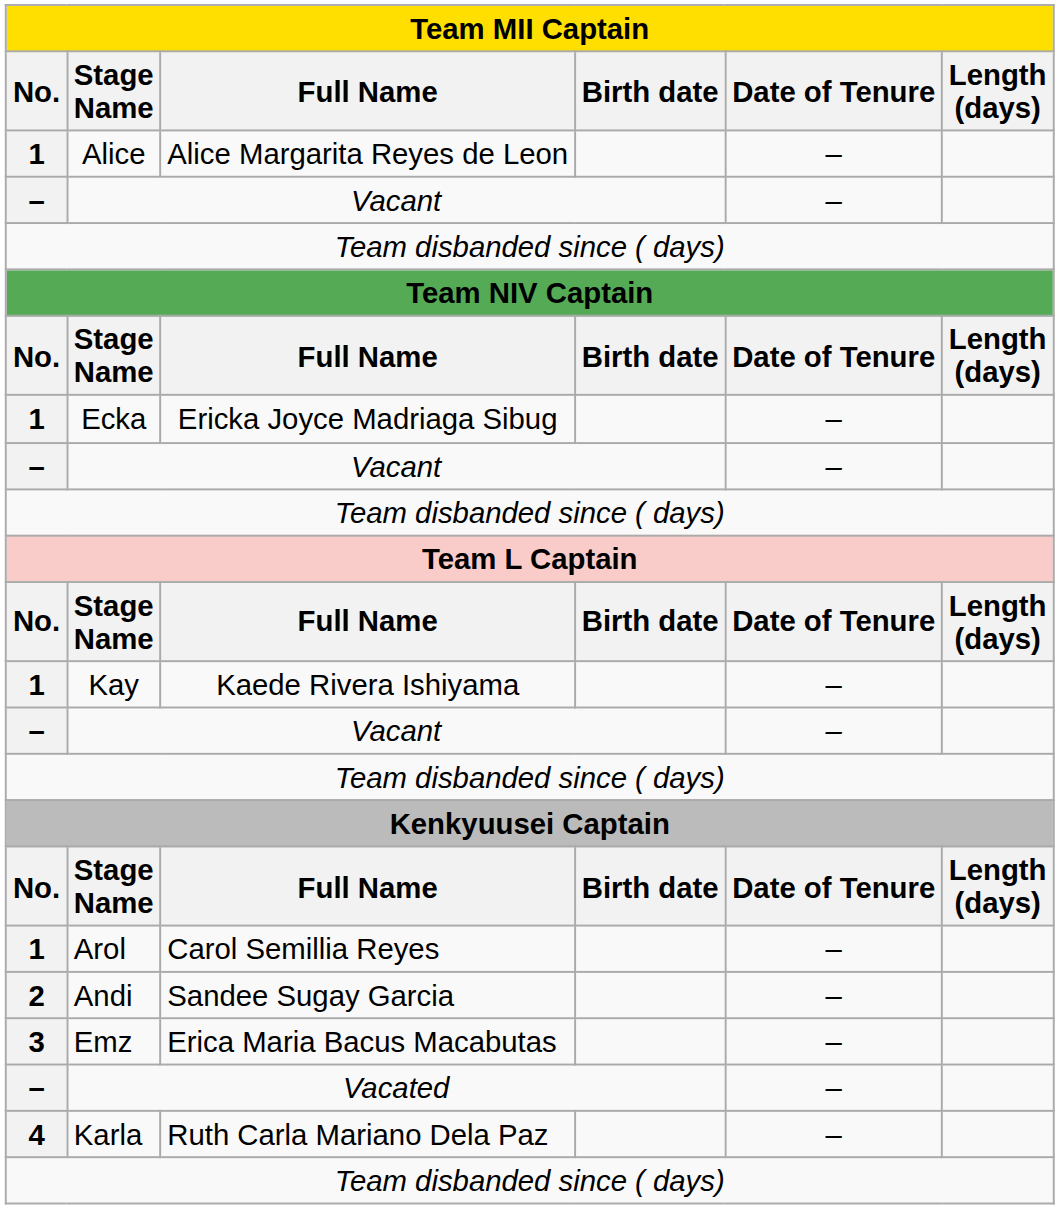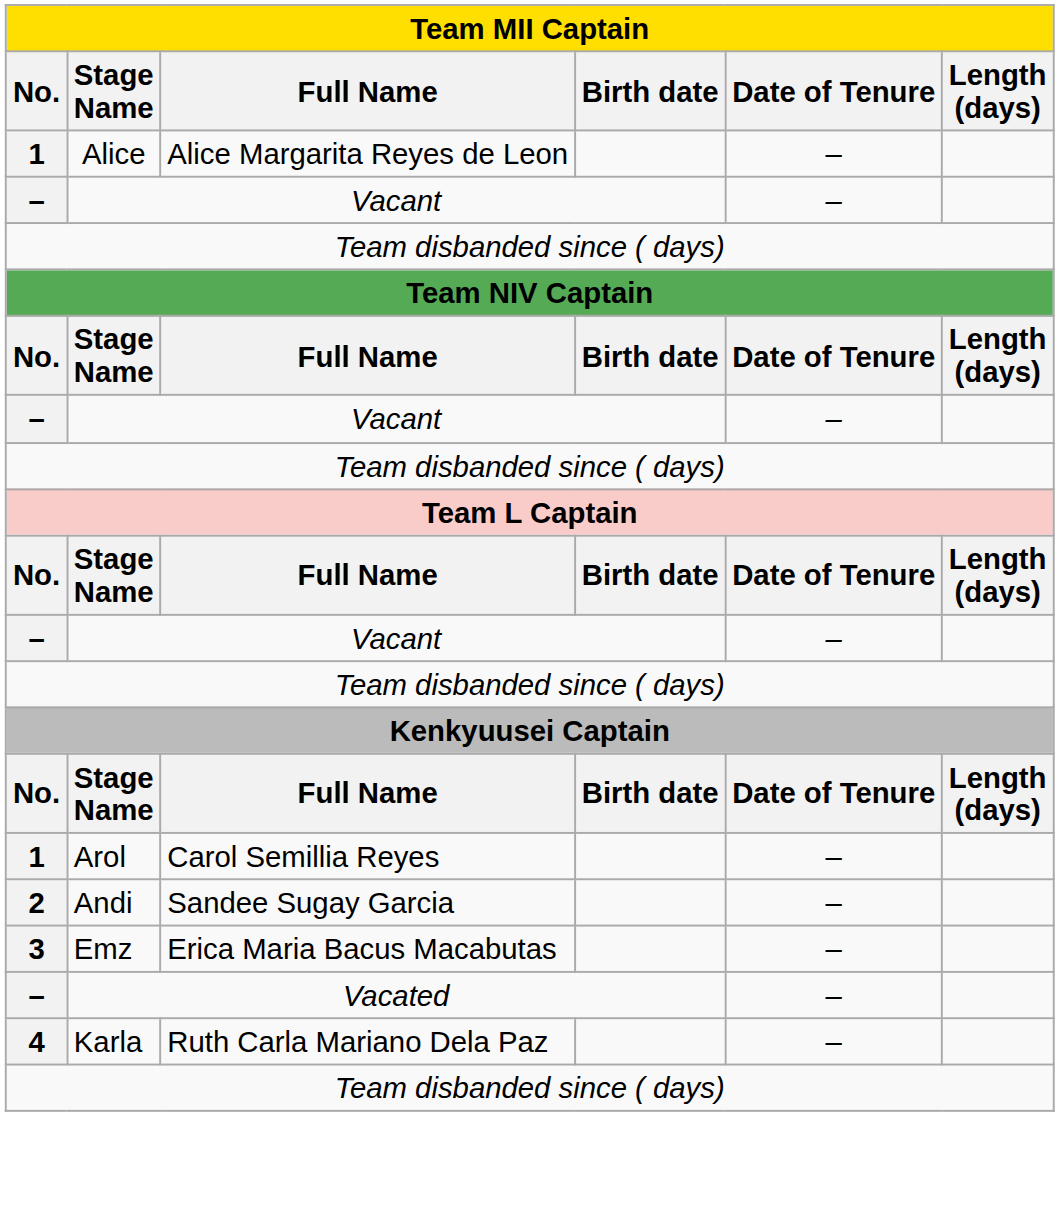 <table class="wikitable collapsible collapsed" style="margin:1em auto; text-align:center; font-size:95%; white-space: nowrap;">
 <tr>
 <th colspan="6" style="background:#FFDF00;"><span>Team MII Captain</span></th>
 </tr>
 <tr>
 <th>No.</th>
 <th>Stage<br>Name</th>
 <th>Full Name</th>
 <th>Birth date</th>
 <th>Date of Tenure</th>
 <th>Length<br>(days)</th>
 </tr>
 <tr>
 <th>1</th>
 <td>Alice</td>
 <td>Alice Margarita Reyes de Leon</td>
 <td></td>
 <td> – </td>
 <td></td>
 </tr>
 <tr>
 <th>–</th>
 <td colspan="3"><em>Vacant</em></td>
 <td><em> – </em></td>
 <td><em></em></td>
 </tr>
 <tr>
 <td colspan="6"><em>Team disbanded since  ( days)</em></td>
 </tr>
 <tr>
 <th colspan="6" style="background:#55AB55;"><span>Team NIV Captain</span></th>
 </tr>
 <tr>
 <th>No.</th>
 <th>Stage<br>Name</th>
 <th>Full Name</th>
 <th>Birth date</th>
 <th>Date of Tenure</th>
 <th>Length<br>(days)</th>
 </tr>
 <tr>
-<th>1</th>
-<td>Ecka</td>
-<td>Ericka Joyce Madriaga Sibug</td>
-<td></td>
-<td> – </td>
-<td></td>
-</tr>
-<tr>
 <th>–</th>
 <td colspan="3"><em>Vacant</em></td>
 <td><em> – </em></td>
 <td><em></em></td>
 </tr>
 <tr>
 <td colspan="6"><em>Team disbanded since  ( days)</em></td>
 </tr>
 <tr>
 <th colspan="6" style="background:#F9CCCA;"><span>Team L Captain</span></th>
 </tr>
 <tr>
 <th>No.</th>
 <th>Stage<br>Name</th>
 <th>Full Name</th>
 <th>Birth date</th>
 <th>Date of Tenure</th>
 <th>Length<br>(days)</th>
-</tr>
-<tr>
-<th>1</th>
-<td>Kay</td>
-<td>Kaede Rivera Ishiyama</td>
-<td></td>
-<td> – </td>
-<td></td>
 </tr>
 <tr>
 <th>–</th>
 <td colspan="3"><em>Vacant</em></td>
 <td><em> – </em></td>
 <td><em></em></td>
 </tr>
 <tr>
 <td colspan="6"><em>Team disbanded since  ( days)</em></td>
 </tr>
 <tr>
 <th colspan="6" style="background:#bbb;"><span>Kenkyuusei Captain</span></th>
 </tr>
 <tr>
 <th>No.</th>
 <th>Stage<br>Name</th>
 <th>Full Name</th>
 <th>Birth date</th>
 <th>Date of Tenure</th>
 <th>Length<br>(days)</th>
 </tr>
 <tr>
 <th>1</th>
 <td style="text-align:left;">Arol</td>
 <td style="text-align:left;">Carol Semillia Reyes</td>
 <td style="text-align:left;"></td>
 <td> – </td>
 <td></td>
 </tr>
 <tr>
 <th>2</th>
 <td style="text-align:left;">Andi</td>
 <td style="text-align:left;">Sandee Sugay Garcia</td>
 <td style="text-align:left;"></td>
 <td> – </td>
 <td></td>
 </tr>
 <tr>
 <th>3</th>
 <td style="text-align:left;">Emz</td>
 <td style="text-align:left;">Erica Maria Bacus Macabutas</td>
 <td style="text-align:left;"></td>
 <td> – </td>
 <td></td>
 </tr>
 <tr>
 <th>–</th>
 <td colspan="3"><em>Vacated</em></td>
 <td><em> – </em></td>
 <td><em></em></td>
 </tr>
 <tr>
 <th>4</th>
 <td style="text-align:left;">Karla</td>
 <td style="text-align:left;">Ruth Carla Mariano Dela Paz</td>
 <td style="text-align:left;"></td>
 <td> – </td>
 <td></td>
 </tr>
 <tr>
 <td colspan="6"><em>Team disbanded since  ( days)</em></td>
 </tr>
 </table>
